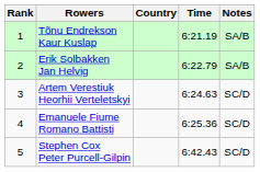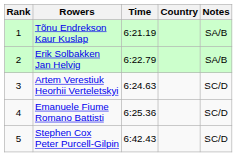 <table class="wikitable" style="text-align:center">
 <tr>
 <th>Rank</th>
 <th>Rowers</th>
+<th>Time</th>
 <th>Country</th>
-<th>Time</th>
 <th>Notes</th>
 </tr>
 <tr bgcolor=ccffcc>
 <td>1</td>
 <td align="left"><a href='#'>Tõnu Endrekson</a><br><a href='#'>Kaur Kuslap</a></td>
+<td>6:21.19</td>
 <td align="left"></td>
-<td>6:21.19</td>
 <td>SA/B</td>
 </tr>
 <tr bgcolor=ccffcc>
 <td>2</td>
 <td align="left"><a href='#'>Erik Solbakken</a><br><a href='#'>Jan Helvig</a></td>
+<td>6:22.79</td>
 <td align="left"></td>
-<td>6:22.79</td>
 <td>SA/B</td>
 </tr>
 <tr>
 <td>3</td>
 <td align="left"><a href='#'>Artem Verestiuk</a><br><a href='#'>Heorhii Verteletskyi</a></td>
+<td>6:24.63</td>
 <td align="left"></td>
-<td>6:24.63</td>
 <td>SC/D</td>
 </tr>
 <tr>
 <td>4</td>
 <td align="left"><a href='#'>Emanuele Fiume</a><br><a href='#'>Romano Battisti</a></td>
+<td>6:25.36</td>
 <td align="left"></td>
-<td>6:25.36</td>
 <td>SC/D</td>
 </tr>
 <tr>
 <td>5</td>
 <td align="left"><a href='#'>Stephen Cox</a><br><a href='#'>Peter Purcell-Gilpin</a></td>
+<td>6:42.43</td>
 <td align="left"></td>
-<td>6:42.43</td>
 <td>SC/D</td>
 </tr>
 </table>
